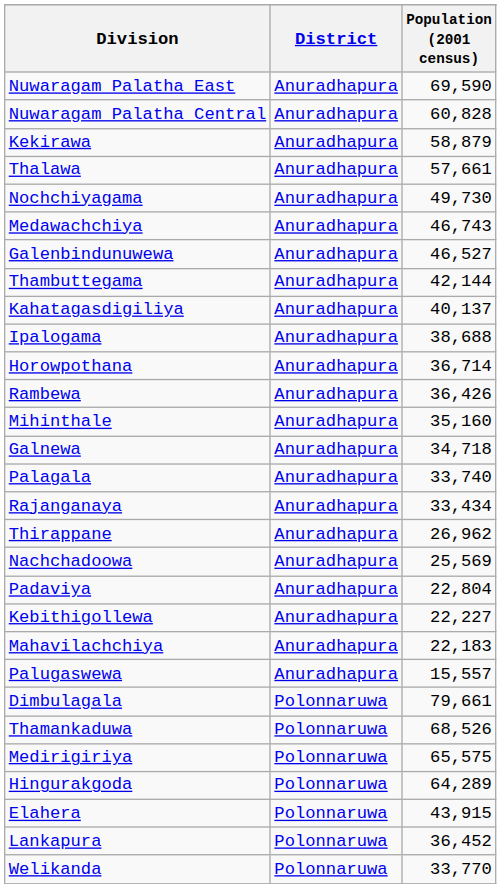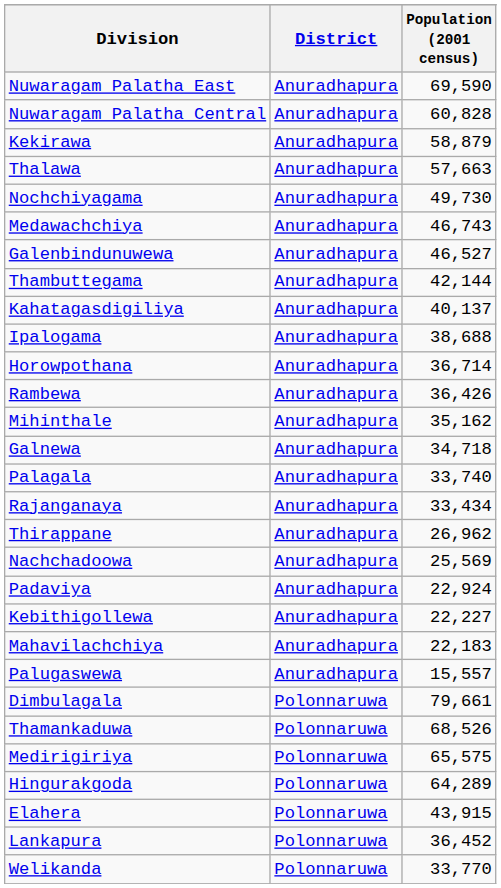 <table class="wikitable sortable" style="text-align:left;">
 <tr style="vertical-align:bottom;">
 </tr>
 <tr>
 </tr>
 <tr>
 <th>Division</th>
 <th><a href='#'>District</a></th>
 <th><small>Population<br>(2001<br>census)</small></th>
 </tr>
 <tr>
 <td><a href='#'>Nuwaragam Palatha East</a></td>
 <td><a href='#'>Anuradhapura</a></td>
 <td align=right>69,590</td>
 </tr>
 <tr>
 <td><a href='#'>Nuwaragam Palatha Central</a></td>
 <td><a href='#'>Anuradhapura</a></td>
 <td align=right>60,828</td>
 </tr>
 <tr>
 <td><a href='#'>Kekirawa</a></td>
 <td><a href='#'>Anuradhapura</a></td>
 <td align=right>58,879</td>
 </tr>
 <tr>
 <td><a href='#'>Thalawa</a></td>
 <td><a href='#'>Anuradhapura</a></td>
-<td align=right>57,661</td>
+<td align=right>57,663</td>
 </tr>
 <tr>
 <td><a href='#'>Nochchiyagama</a></td>
 <td><a href='#'>Anuradhapura</a></td>
 <td align=right>49,730</td>
 </tr>
 <tr>
 <td><a href='#'>Medawachchiya</a></td>
 <td><a href='#'>Anuradhapura</a></td>
 <td align=right>46,743</td>
 </tr>
 <tr>
 <td><a href='#'>Galenbindunuwewa</a></td>
 <td><a href='#'>Anuradhapura</a></td>
 <td align=right>46,527</td>
 </tr>
 <tr>
 <td><a href='#'>Thambuttegama</a></td>
 <td><a href='#'>Anuradhapura</a></td>
 <td align=right>42,144</td>
 </tr>
 <tr>
 <td><a href='#'>Kahatagasdigiliya</a></td>
 <td><a href='#'>Anuradhapura</a></td>
 <td align=right>40,137</td>
 </tr>
 <tr>
 <td><a href='#'>Ipalogama</a></td>
 <td><a href='#'>Anuradhapura</a></td>
 <td align=right>38,688</td>
 </tr>
 <tr>
 <td><a href='#'>Horowpothana</a></td>
 <td><a href='#'>Anuradhapura</a></td>
 <td align=right>36,714</td>
 </tr>
 <tr>
 <td><a href='#'>Rambewa</a></td>
 <td><a href='#'>Anuradhapura</a></td>
 <td align=right>36,426</td>
 </tr>
 <tr>
 <td><a href='#'>Mihinthale</a></td>
 <td><a href='#'>Anuradhapura</a></td>
-<td align=right>35,160</td>
+<td align=right>35,162</td>
 </tr>
 <tr>
 <td><a href='#'>Galnewa</a></td>
 <td><a href='#'>Anuradhapura</a></td>
 <td align=right>34,718</td>
 </tr>
 <tr>
 <td><a href='#'>Palagala</a></td>
 <td><a href='#'>Anuradhapura</a></td>
 <td align=right>33,740</td>
 </tr>
 <tr>
 <td><a href='#'>Rajanganaya</a></td>
 <td><a href='#'>Anuradhapura</a></td>
 <td align=right>33,434</td>
 </tr>
 <tr>
 <td><a href='#'>Thirappane</a></td>
 <td><a href='#'>Anuradhapura</a></td>
 <td align=right>26,962</td>
 </tr>
 <tr>
 <td><a href='#'>Nachchadoowa</a></td>
 <td><a href='#'>Anuradhapura</a></td>
 <td align=right>25,569</td>
 </tr>
 <tr>
 <td><a href='#'>Padaviya</a></td>
 <td><a href='#'>Anuradhapura</a></td>
-<td align=right>22,804</td>
+<td align=right>22,924</td>
 </tr>
 <tr>
 <td><a href='#'>Kebithigollewa</a></td>
 <td><a href='#'>Anuradhapura</a></td>
 <td align=right>22,227</td>
 </tr>
 <tr>
 <td><a href='#'>Mahavilachchiya</a></td>
 <td><a href='#'>Anuradhapura</a></td>
 <td align=right>22,183</td>
 </tr>
 <tr>
 <td><a href='#'>Palugaswewa</a></td>
 <td><a href='#'>Anuradhapura</a></td>
 <td align=right>15,557</td>
 </tr>
 <tr>
 <td><a href='#'>Dimbulagala</a></td>
 <td><a href='#'>Polonnaruwa</a></td>
 <td align=right>79,661</td>
 </tr>
 <tr>
 <td><a href='#'>Thamankaduwa</a></td>
 <td><a href='#'>Polonnaruwa</a></td>
 <td align=right>68,526</td>
 </tr>
 <tr>
 <td><a href='#'>Medirigiriya</a></td>
 <td><a href='#'>Polonnaruwa</a></td>
 <td align=right>65,575</td>
 </tr>
 <tr>
 <td><a href='#'>Hingurakgoda</a></td>
 <td><a href='#'>Polonnaruwa</a></td>
 <td align=right>64,289</td>
 </tr>
 <tr>
 <td><a href='#'>Elahera</a></td>
 <td><a href='#'>Polonnaruwa</a></td>
 <td align=right>43,915</td>
 </tr>
 <tr>
 <td><a href='#'>Lankapura</a></td>
 <td><a href='#'>Polonnaruwa</a></td>
 <td align=right>36,452</td>
 </tr>
 <tr>
 <td><a href='#'>Welikanda</a></td>
 <td><a href='#'>Polonnaruwa</a></td>
 <td align=right>33,770</td>
 </tr>
 </table>
